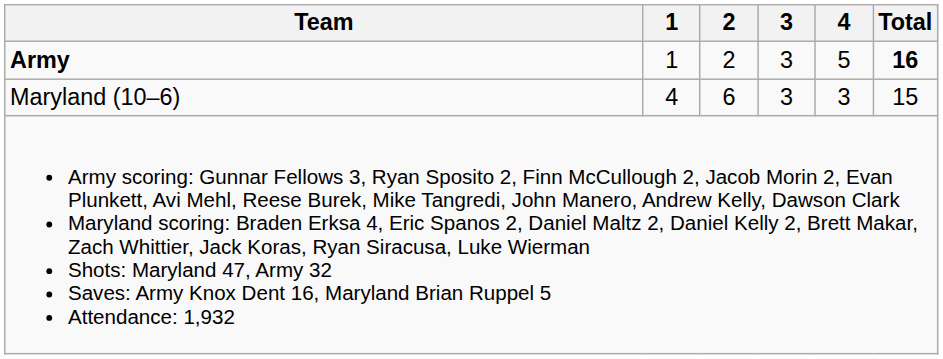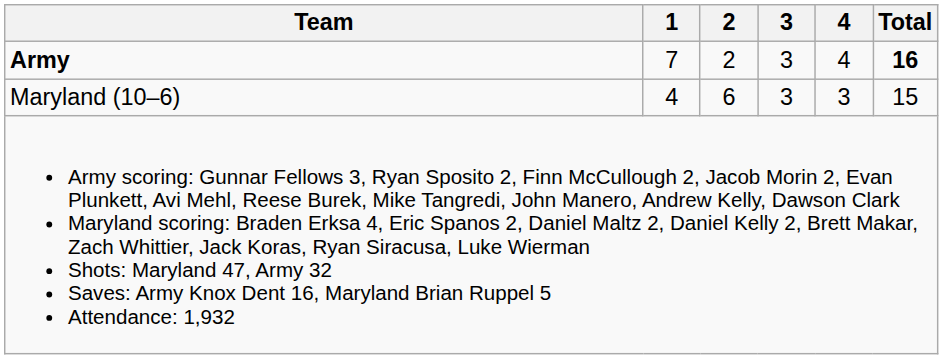 <table class="wikitable" style="text-align:center; max-width:40em">
 <tr>
 <th>Team</th>
 <th style="width:2em">1</th>
 <th style="width:2em">2</th>
 <th style="width:2em">3</th>
 <th style="width:2em">4</th>
 <th style="width:2em">Total</th>
 </tr>
 <tr>
 <td style="text-align:left"><strong>Army</strong></td>
-<td>1</td>
+<td>7</td>
 <td>2</td>
 <td>3</td>
-<td>5</td>
+<td>4</td>
 <td><strong>16</strong></td>
 </tr>
 <tr>
 <td style="text-align:left">Maryland (10–6)</td>
 <td>4</td>
 <td>6</td>
 <td>3</td>
 <td>3</td>
 <td>15</td>
 </tr>
 <tr>
 <td colspan=6 style="text-align:left; font-size:88%;"><br><ul><li>Army scoring: Gunnar Fellows 3, Ryan Sposito 2, Finn McCullough 2, Jacob Morin 2, Evan Plunkett, Avi Mehl, Reese Burek, Mike Tangredi, John Manero, Andrew Kelly, Dawson Clark</li><li>Maryland scoring: Braden Erksa 4, Eric Spanos 2, Daniel Maltz 2, Daniel Kelly 2, Brett Makar, Zach Whittier, Jack Koras, Ryan Siracusa, Luke Wierman</li><li>Shots: Maryland 47, Army 32</li><li>Saves: Army Knox Dent 16, Maryland Brian Ruppel 5</li><li>Attendance: 1,932</li></ul></td>
 </tr>
 </table>
